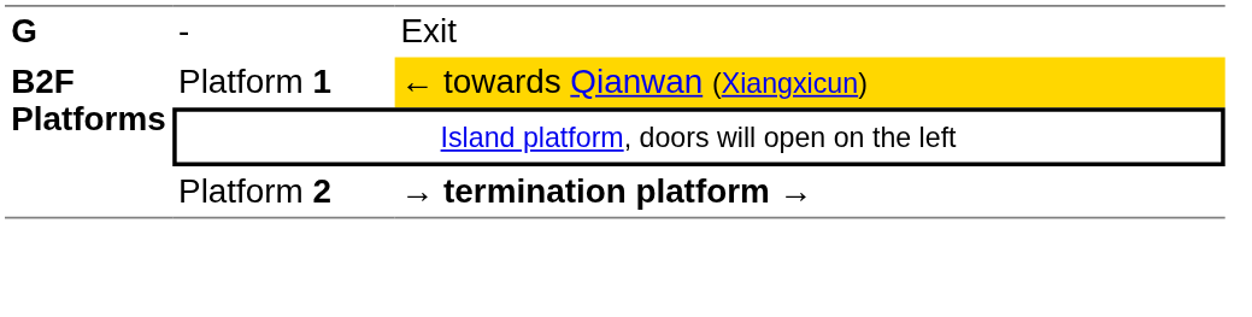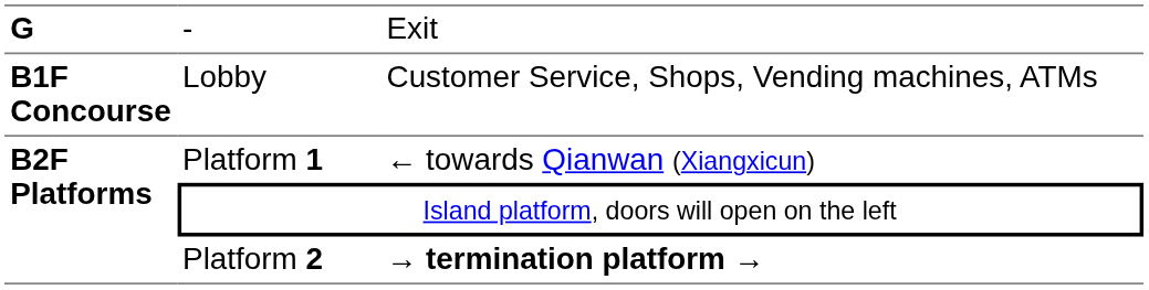 <table table border=0 cellspacing=0 cellpadding=3>
 <tr>
 <td style="border-top:solid 1px gray;" width=50 valign=top><strong>G</strong></td>
 <td style="border-top:solid 1px gray;" width=100 valign=top>-</td>
 <td style="border-top:solid 1px gray;" width=390 valign=top>Exit</td>
 </tr>
 <tr>
+<td style="border-bottom:solid 1px gray; border-top:solid 1px gray;" valign=top width=50><strong>B1F<br>Concourse</strong></td>
+<td style="border-bottom:solid 1px gray; border-top:solid 1px gray;" valign=top width=100>Lobby</td>
+<td style="border-bottom:solid 1px gray; border-top:solid 1px gray;" valign=top width=390>Customer Service, Shops, Vending machines, ATMs</td>
+</tr>
+<tr>
 <td style="border-bottom:solid 1px gray;" rowspan="3" valign=top><strong>B2F<br>Platforms</strong></td>
 <td>Platform <strong>1</strong></td>
-<td style="background: gold;">←  towards <a href='#'>Qianwan</a> <small>(<a href='#'>Xiangxicun</a>)</small></td>
+<td>←  towards <a href='#'>Qianwan</a> <small>(<a href='#'>Xiangxicun</a>)</small></td>
 </tr>
 <tr>
 <td style="border-right:solid 2px black;border-left:solid 2px black;border-top:solid 2px black;border-bottom:solid 2px black;text-align:center;" colspan=2><small><a href='#'>Island platform</a>, doors will open on the left</small></td>
 </tr>
 <tr>
 <td style="border-bottom:solid 1px gray;">Platform <strong>2</strong></td>
 <td style="border-bottom:solid 1px gray;"><strong><span>→</span>  termination platform →</strong></td>
 </tr>
 </table>
